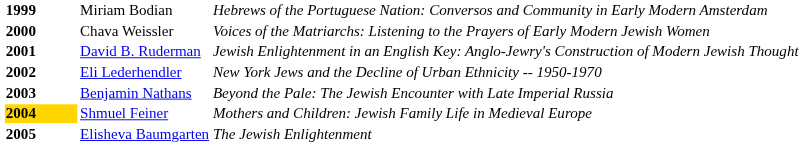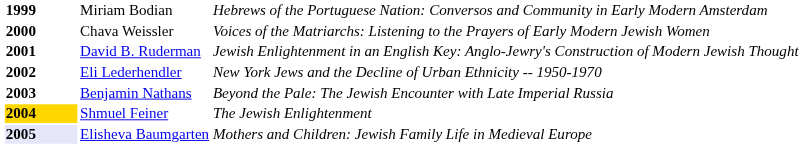 <table>
 <tr>
 <td width=75><strong>1999</strong></td>
 <td>Miriam Bodian</td>
 <td><em>Hebrews of the Portuguese Nation: Conversos and Community in Early Modern Amsterdam</em></td>
 </tr>
 <tr>
 <td><strong>2000</strong></td>
 <td>Chava Weissler</td>
 <td><em>Voices of the Matriarchs: Listening to the Prayers of Early Modern Jewish Women</em></td>
 </tr>
 <tr>
 <td><strong>2001</strong></td>
 <td><a href='#'>David B. Ruderman</a></td>
 <td><em>Jewish Enlightenment in an English Key: Anglo-Jewry's Construction of Modern Jewish Thought</em></td>
 </tr>
 <tr>
 <td><strong>2002</strong></td>
 <td><a href='#'>Eli Lederhendler</a></td>
 <td><em>New York Jews and the Decline of Urban Ethnicity -- 1950-1970</em></td>
 </tr>
 <tr>
 <td><strong>2003</strong></td>
 <td><a href='#'>Benjamin Nathans</a></td>
 <td><em>Beyond the Pale: The Jewish Encounter with Late Imperial Russia</em></td>
 </tr>
 <tr>
 <td style="background: gold;"><strong>2004</strong></td>
 <td><a href='#'>Shmuel Feiner</a></td>
+<td><em>The Jewish Enlightenment</em></td>
+</tr>
+<tr>
+<td style="background: lavender;"><strong>2005</strong></td>
+<td><a href='#'>Elisheva Baumgarten</a></td>
 <td><em>Mothers and Children: Jewish Family Life in Medieval Europe</em></td>
 </tr>
-<tr>
-<td><strong>2005</strong></td>
-<td><a href='#'>Elisheva Baumgarten</a></td>
-<td><em>The Jewish Enlightenment</em></td>
-</tr>
 </table>
